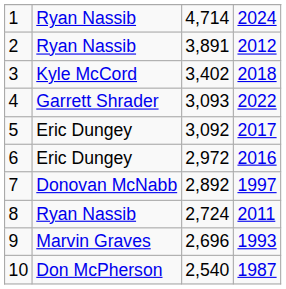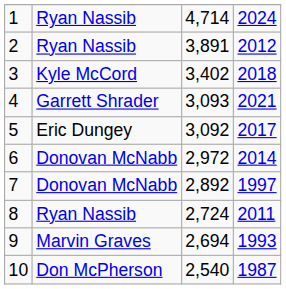 <table class="wikitable">
 <tr>
 </tr>
 <tr>
 <td>1</td>
 <td><a href='#'>Ryan Nassib</a></td>
 <td><abbr>4,714</abbr></td>
 <td><a href='#'>2024</a></td>
 </tr>
 <tr>
 <td>2</td>
 <td><a href='#'>Ryan Nassib</a></td>
 <td><abbr>3,891</abbr></td>
 <td><a href='#'>2012</a></td>
 </tr>
 <tr>
 <td>3</td>
 <td><a href='#'>Kyle McCord</a></td>
 <td><abbr>3,402</abbr></td>
 <td><a href='#'>2018</a></td>
 </tr>
 <tr>
 <td>4</td>
 <td><a href='#'>Garrett Shrader</a></td>
 <td><abbr>3,093</abbr></td>
-<td><a href='#'>2022</a></td>
+<td><a href='#'>2021</a></td>
 </tr>
 <tr>
 <td>5</td>
 <td>Eric Dungey</td>
 <td><abbr>3,092</abbr></td>
 <td><a href='#'>2017</a></td>
 </tr>
 <tr>
 <td>6</td>
-<td>Eric Dungey</td>
+<td><a href='#'>Donovan McNabb</a></td>
 <td><abbr>2,972</abbr></td>
-<td><a href='#'>2016</a></td>
+<td><a href='#'>2014</a></td>
 </tr>
 <tr>
 <td>7</td>
 <td><a href='#'>Donovan McNabb</a></td>
 <td><abbr>2,892</abbr></td>
 <td><a href='#'>1997</a></td>
 </tr>
 <tr>
 <td>8</td>
 <td><a href='#'>Ryan Nassib</a></td>
 <td><abbr>2,724</abbr></td>
 <td><a href='#'>2011</a></td>
 </tr>
 <tr>
 <td>9</td>
 <td><a href='#'>Marvin Graves</a></td>
-<td><abbr>2,696</abbr></td>
+<td><abbr>2,694</abbr></td>
 <td><a href='#'>1993</a></td>
 </tr>
 <tr>
 <td>10</td>
 <td><a href='#'>Don McPherson</a></td>
 <td><abbr>2,540</abbr></td>
 <td><a href='#'>1987</a></td>
 </tr>
 </table>
